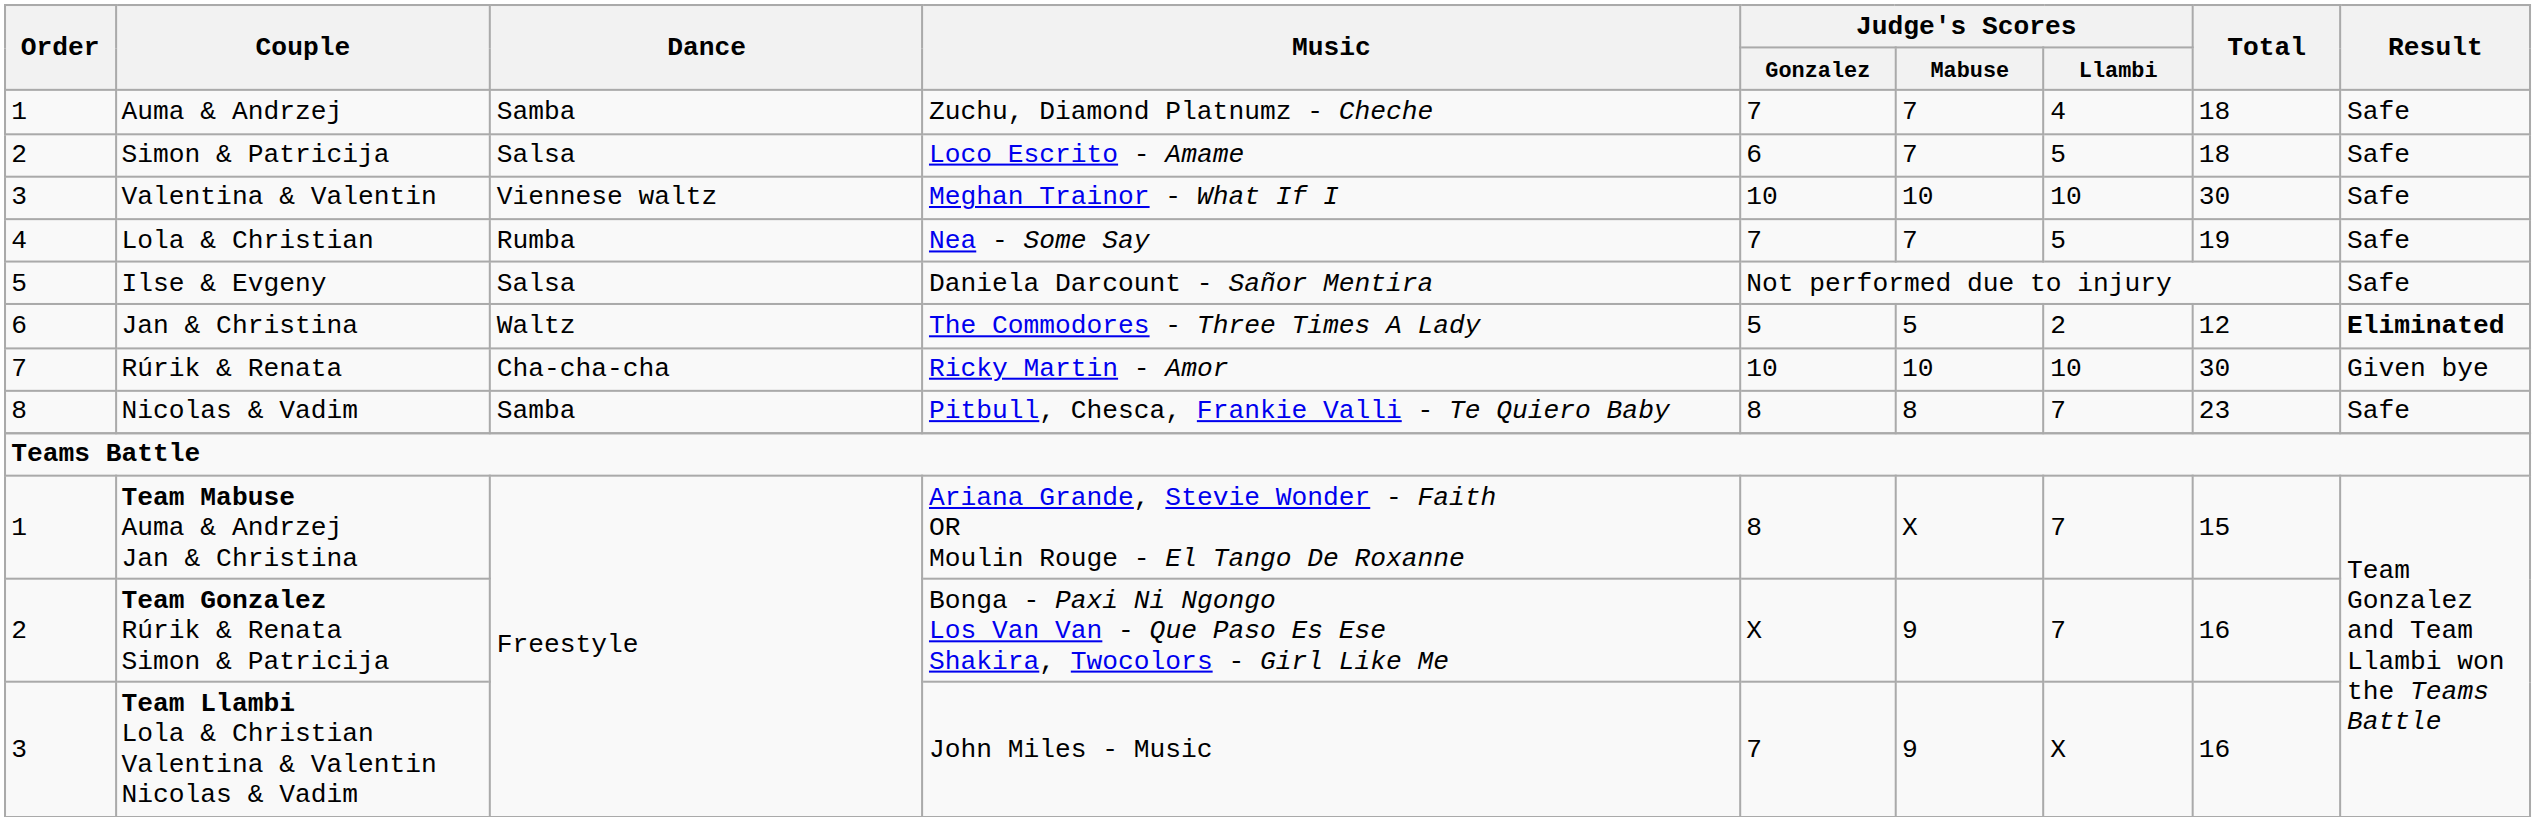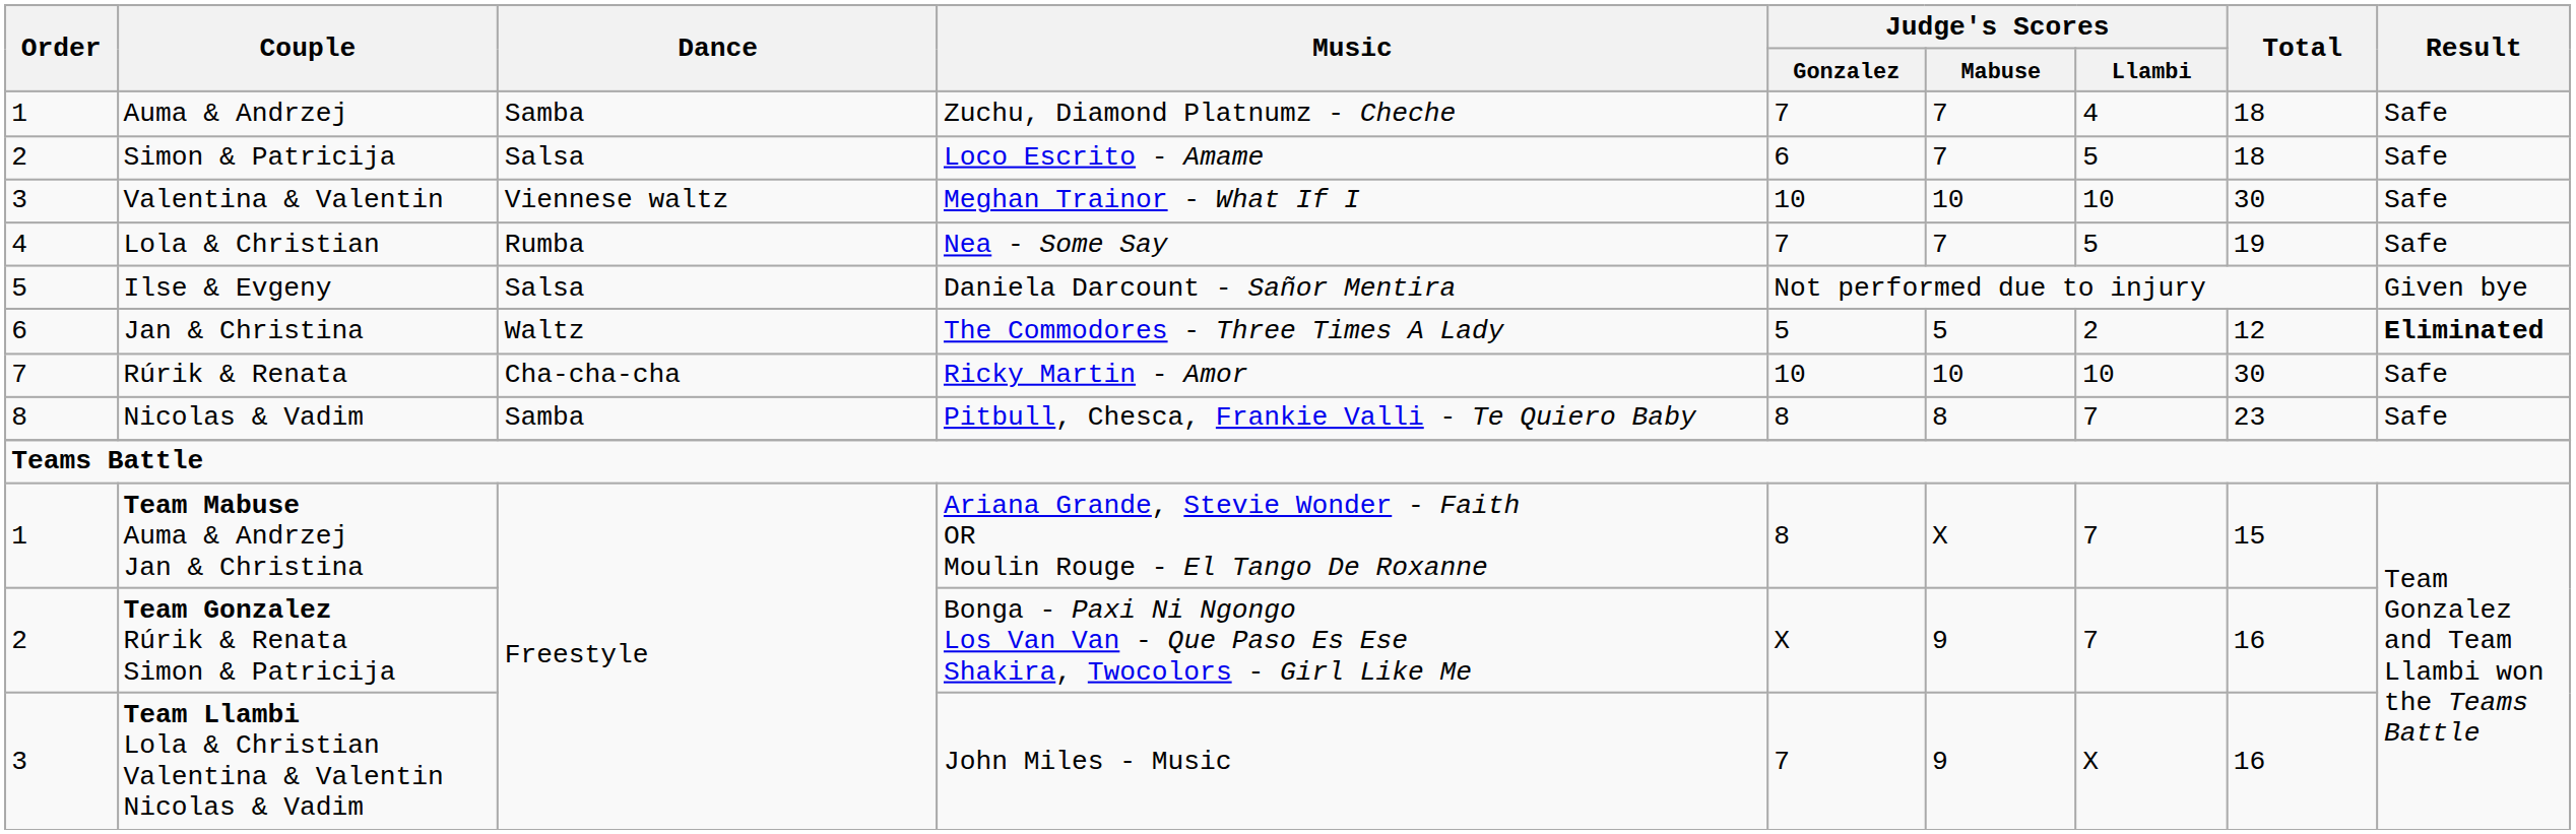 <table class="wikitable sortable center">
 <tr>
 <th rowspan="2" style="width: 4em">Order</th>
 <th rowspan="2" style="width: 17em">Couple</th>
 <th rowspan="2" style="width: 20em">Dance</th>
 <th rowspan="2" style="width: 40em">Music</th>
 <th colspan="3">Judge's Scores</th>
 <th rowspan="2" style="width: 6em">Total</th>
 <th rowspan="2" style="width: 7em">Result</th>
 </tr>
 <tr>
 <th style="width: 6em"><small>Gonzalez</small></th>
 <th style="width: 6em"><small>Mabuse</small></th>
 <th style="width: 6em"><small>Llambi</small></th>
 </tr>
 <tr>
 <td>1</td>
 <td>Auma & Andrzej</td>
 <td>Samba</td>
 <td>Zuchu, Diamond Platnumz - <em>Cheche</em></td>
 <td>7</td>
 <td>7</td>
 <td>4</td>
 <td>18</td>
 <td>Safe</td>
 </tr>
 <tr>
 <td>2</td>
 <td>Simon & Patricija</td>
 <td>Salsa</td>
 <td><a href='#'>Loco Escrito</a> - <em>Amame</em></td>
 <td>6</td>
 <td>7</td>
 <td>5</td>
 <td>18</td>
 <td>Safe</td>
 </tr>
 <tr>
 <td>3</td>
 <td>Valentina & Valentin</td>
 <td>Viennese waltz</td>
 <td><a href='#'>Meghan Trainor</a> - <em>What If I</em></td>
 <td>10</td>
 <td>10</td>
 <td>10</td>
 <td>30</td>
 <td>Safe</td>
 </tr>
 <tr>
 <td>4</td>
 <td>Lola & Christian</td>
 <td>Rumba</td>
 <td><a href='#'>Nea</a> - <em>Some Say</em></td>
 <td>7</td>
 <td>7</td>
 <td>5</td>
 <td>19</td>
 <td>Safe</td>
 </tr>
 <tr>
 <td>5</td>
 <td>Ilse & Evgeny</td>
 <td>Salsa</td>
 <td>Daniela Darcount - <em>Sañor Mentira</em></td>
 <td colspan=4>Not performed due to injury</td>
-<td>Safe</td>
+<td>Given bye</td>
 </tr>
 <tr>
 <td>6</td>
 <td>Jan & Christina</td>
 <td>Waltz</td>
 <td><a href='#'>The Commodores</a> - <em>Three Times A Lady</em></td>
 <td>5</td>
 <td>5</td>
 <td>2</td>
 <td>12</td>
 <td><strong>Eliminated</strong></td>
 </tr>
 <tr>
 <td>7</td>
 <td>Rúrik & Renata</td>
 <td>Cha-cha-cha</td>
 <td><a href='#'>Ricky Martin</a> - <em>Amor</em></td>
 <td>10</td>
 <td>10</td>
 <td>10</td>
 <td>30</td>
-<td>Given bye</td>
+<td>Safe</td>
 </tr>
 <tr>
 <td>8</td>
 <td>Nicolas & Vadim</td>
 <td>Samba</td>
 <td><a href='#'>Pitbull</a>, Chesca, <a href='#'>Frankie Valli</a> - <em>Te Quiero Baby</em></td>
 <td>8</td>
 <td>8</td>
 <td>7</td>
 <td>23</td>
 <td>Safe</td>
 </tr>
 <tr>
 </tr>
 <tr>
 <td colspan="9"><strong>Teams Battle</strong></td>
 </tr>
 <tr>
 <td>1</td>
 <td><strong>Team Mabuse</strong><br>Auma & Andrzej <br>Jan & Christina</td>
 <td rowspan="3">Freestyle</td>
 <td><a href='#'>Ariana Grande</a>, <a href='#'>Stevie Wonder</a> - <em>Faith</em><br>OR<br>Moulin Rouge - <em>El Tango De Roxanne</em></td>
 <td>8</td>
 <td>X</td>
 <td>7</td>
 <td>15</td>
 <td rowspan="3">Team Gonzalez and Team Llambi won the <em>Teams Battle</em></td>
 </tr>
 <tr>
 <td>2</td>
 <td><strong>Team Gonzalez</strong><br>Rúrik & Renata <br>Simon & Patricija</td>
 <td>Bonga - <em>Paxi Ni Ngongo</em><br><a href='#'>Los Van Van</a> - <em>Que Paso Es Ese</em> <br><a href='#'>Shakira</a>, <a href='#'>Twocolors</a> - <em>Girl Like Me</em></td>
 <td>X</td>
 <td>9</td>
 <td>7</td>
 <td>16</td>
 </tr>
 <tr>
 <td>3</td>
 <td><strong>Team Llambi</strong><br>Lola & Christian <br>Valentina & Valentin <br>Nicolas & Vadim</td>
 <td>John Miles - Music</td>
 <td>7</td>
 <td>9</td>
 <td>X</td>
 <td>16</td>
 </tr>
 <tr>
 </tr>
 </table>
